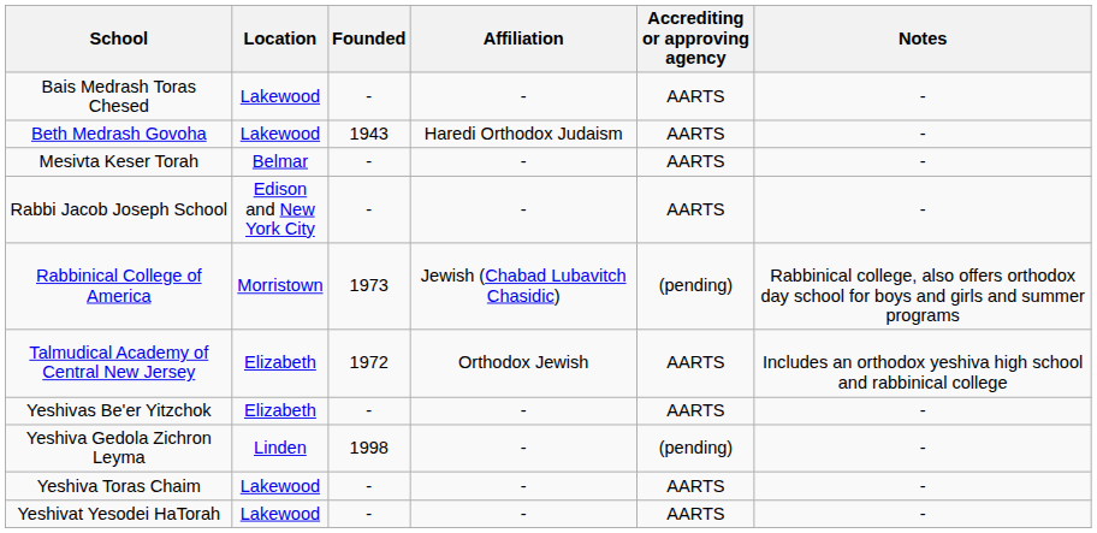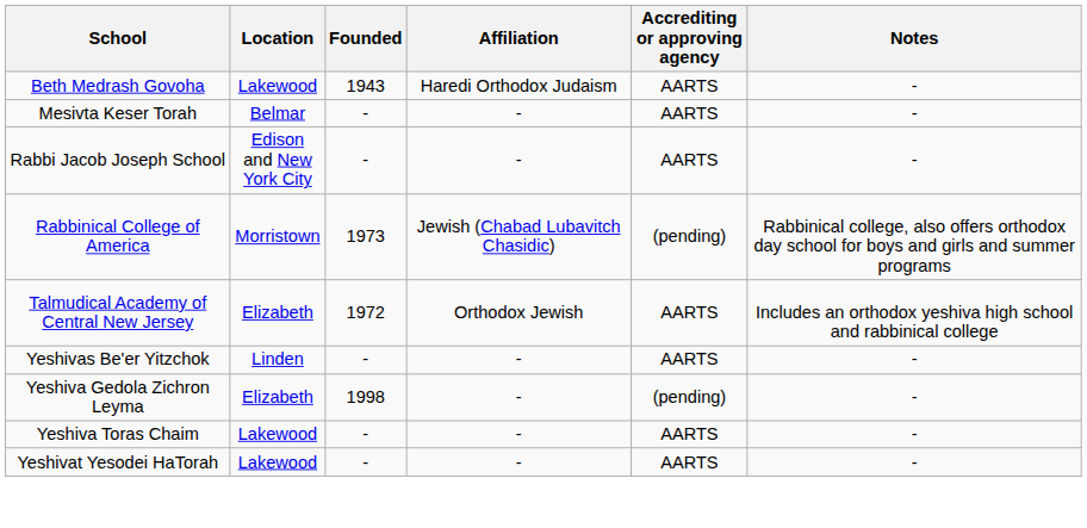 <table class="wikitable sortable" style="text-align:center;">
 <tr>
 <th scope="col" width=200>School</th>
 <th scope="col" width=80>Location</th>
 <th scope="col" width=50>Founded</th>
 <th scope="col" width=200>Affiliation</th>
 <th scope="col" width=100>Accrediting or approving agency</th>
 <th scope="col" width=300>Notes</th>
-</tr>
-<tr>
-<td>Bais Medrash Toras Chesed</td>
-<td><a href='#'>Lakewood</a></td>
-<td>-</td>
-<td>-</td>
-<td>AARTS</td>
-<td>-</td>
 </tr>
 <tr>
 <td><a href='#'>Beth Medrash Govoha</a></td>
 <td><a href='#'>Lakewood</a></td>
 <td align="center">1943</td>
 <td>Haredi Orthodox Judaism</td>
 <td>AARTS</td>
 <td>-</td>
 </tr>
 <tr>
 <td>Mesivta Keser Torah</td>
 <td><a href='#'>Belmar</a></td>
 <td>-</td>
 <td>-</td>
 <td>AARTS</td>
 <td>-</td>
 </tr>
 <tr>
 <td>Rabbi Jacob Joseph School</td>
 <td><a href='#'>Edison</a> and <a href='#'>New York City</a></td>
 <td>-</td>
 <td>-</td>
 <td>AARTS</td>
 <td>-</td>
 </tr>
 <tr>
 <td><a href='#'>Rabbinical College of America</a></td>
 <td><a href='#'>Morristown</a></td>
 <td align="center">1973</td>
 <td>Jewish (<a href='#'>Chabad Lubavitch</a> <a href='#'>Chasidic</a>)</td>
 <td>(pending)</td>
 <td><br>Rabbinical college, also offers orthodox day school for boys and girls and summer programs</td>
 </tr>
 <tr>
 <td><a href='#'>Talmudical Academy of Central New Jersey</a></td>
 <td><a href='#'>Elizabeth</a></td>
 <td align="center">1972</td>
 <td>Orthodox Jewish</td>
 <td>AARTS</td>
 <td><br>Includes an orthodox yeshiva high school and rabbinical college</td>
 </tr>
 <tr>
 <td>Yeshivas Be'er Yitzchok</td>
-<td><a href='#'>Elizabeth</a></td>
+<td><a href='#'>Linden</a></td>
 <td>-</td>
 <td>-</td>
 <td>AARTS</td>
 <td>-</td>
 </tr>
 <tr>
 <td>Yeshiva Gedola Zichron Leyma</td>
-<td><a href='#'>Linden</a></td>
+<td><a href='#'>Elizabeth</a></td>
 <td>1998</td>
 <td>-</td>
 <td>(pending)</td>
 <td>-</td>
 </tr>
 <tr>
 <td>Yeshiva Toras Chaim</td>
 <td><a href='#'>Lakewood</a></td>
 <td>-</td>
 <td>-</td>
 <td>AARTS</td>
 <td>-</td>
 </tr>
 <tr>
 <td>Yeshivat Yesodei HaTorah</td>
 <td><a href='#'>Lakewood</a></td>
 <td>-</td>
 <td>-</td>
 <td>AARTS</td>
 <td>-</td>
 </tr>
 </table>
